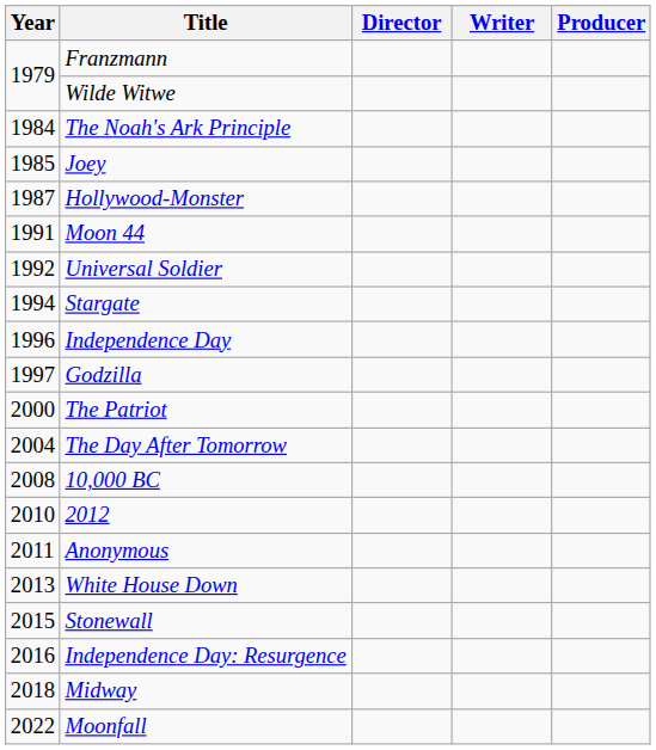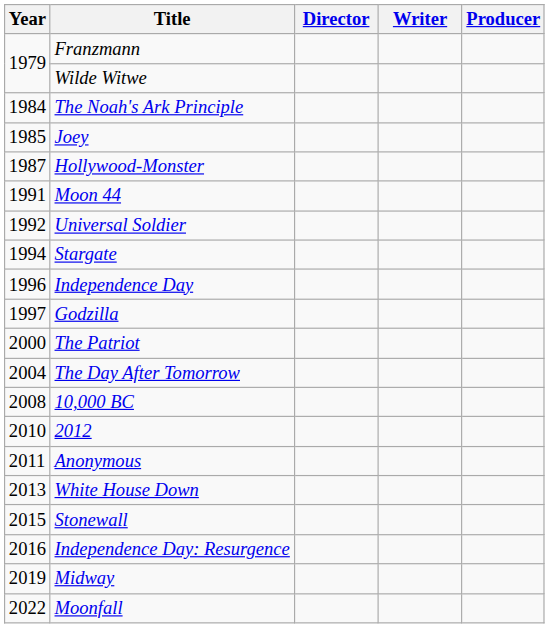 <table class="wikitable sortable">
 <tr>
 <th>Year</th>
 <th>Title</th>
 <th width="65"><a href='#'>Director</a></th>
 <th width="65"><a href='#'>Writer</a></th>
 <th><a href='#'>Producer</a></th>
 </tr>
 <tr>
 <td rowspan="2">1979</td>
 <td><em>Franzmann</em></td>
 <td></td>
 <td></td>
 <td></td>
 </tr>
 <tr>
 <td><em>Wilde Witwe</em></td>
 <td></td>
 <td></td>
 <td></td>
 </tr>
 <tr>
 <td>1984</td>
 <td><em><a href='#'>The Noah's Ark Principle</a></em></td>
 <td></td>
 <td></td>
 <td></td>
 </tr>
 <tr>
 <td>1985</td>
 <td><em><a href='#'>Joey</a></em></td>
 <td></td>
 <td></td>
 <td></td>
 </tr>
 <tr>
 <td>1987</td>
 <td><em><a href='#'>Hollywood-Monster</a></em></td>
 <td></td>
 <td></td>
 <td></td>
 </tr>
 <tr>
 <td>1991</td>
 <td><em><a href='#'>Moon 44</a></em></td>
 <td></td>
 <td></td>
 <td></td>
 </tr>
 <tr>
 <td>1992</td>
 <td><em><a href='#'>Universal Soldier</a></em></td>
 <td></td>
 <td></td>
 <td></td>
 </tr>
 <tr>
 <td>1994</td>
 <td><em><a href='#'>Stargate</a></em></td>
 <td></td>
 <td></td>
 <td></td>
 </tr>
 <tr>
 <td>1996</td>
 <td><em><a href='#'>Independence Day</a></em></td>
 <td></td>
 <td></td>
 <td></td>
 </tr>
 <tr>
 <td>1997</td>
 <td><em><a href='#'>Godzilla</a></em></td>
 <td></td>
 <td></td>
 <td></td>
 </tr>
 <tr>
 <td>2000</td>
 <td><em><a href='#'>The Patriot</a></em></td>
 <td></td>
 <td></td>
 <td></td>
 </tr>
 <tr>
 <td>2004</td>
 <td><em><a href='#'>The Day After Tomorrow</a></em></td>
 <td></td>
 <td></td>
 <td></td>
 </tr>
 <tr>
 <td>2008</td>
 <td><em><a href='#'>10,000 BC</a></em></td>
 <td></td>
 <td></td>
 <td></td>
 </tr>
 <tr>
 <td>2010</td>
 <td><em><a href='#'>2012</a></em></td>
 <td></td>
 <td></td>
 <td></td>
 </tr>
 <tr>
 <td>2011</td>
 <td><em><a href='#'>Anonymous</a></em></td>
 <td></td>
 <td></td>
 <td></td>
 </tr>
 <tr>
 <td>2013</td>
 <td><em><a href='#'>White House Down</a></em></td>
 <td></td>
 <td></td>
 <td></td>
 </tr>
 <tr>
 <td>2015</td>
 <td><em><a href='#'>Stonewall</a></em></td>
 <td></td>
 <td></td>
 <td></td>
 </tr>
 <tr>
 <td>2016</td>
 <td><em><a href='#'>Independence Day: Resurgence</a></em></td>
 <td></td>
 <td></td>
 <td></td>
 </tr>
 <tr>
-<td>2018</td>
+<td>2019</td>
 <td><em><a href='#'>Midway</a></em></td>
 <td></td>
 <td></td>
 <td></td>
 </tr>
 <tr>
 <td>2022</td>
 <td><em><a href='#'>Moonfall</a></em></td>
 <td></td>
 <td></td>
 <td></td>
 </tr>
 </table>
